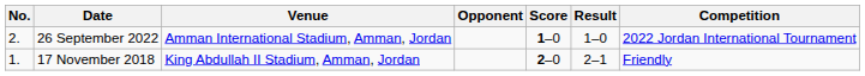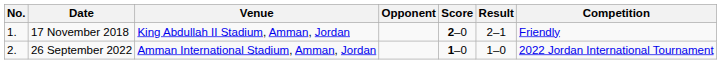 <table class="wikitable" style="font-size:100%;">
 <tr>
 <th>No.</th>
 <th>Date</th>
 <th>Venue</th>
 <th>Opponent</th>
 <th>Score</th>
 <th>Result</th>
 <th>Competition</th>
 </tr>
 <tr>
+<td>1.</td>
+<td>17 November 2018</td>
+<td><a href='#'>King Abdullah II Stadium</a>, <a href='#'>Amman</a>, <a href='#'>Jordan</a></td>
+<td></td>
+<td align=center><strong>2</strong>–0</td>
+<td align=center>2–1</td>
+<td><a href='#'>Friendly</a></td>
+</tr>
+<tr>
 <td>2.</td>
 <td>26 September 2022</td>
 <td><a href='#'>Amman International Stadium</a>, <a href='#'>Amman</a>, <a href='#'>Jordan</a></td>
 <td></td>
 <td align=center><strong>1</strong>–0</td>
 <td align=center>1–0</td>
 <td><a href='#'>2022 Jordan International Tournament</a></td>
 </tr>
-<tr>
-<td>1.</td>
-<td>17 November 2018</td>
-<td><a href='#'>King Abdullah II Stadium</a>, <a href='#'>Amman</a>, <a href='#'>Jordan</a></td>
-<td></td>
-<td align=center><strong>2</strong>–0</td>
-<td align=center>2–1</td>
-<td><a href='#'>Friendly</a></td>
-</tr>
 </table>
